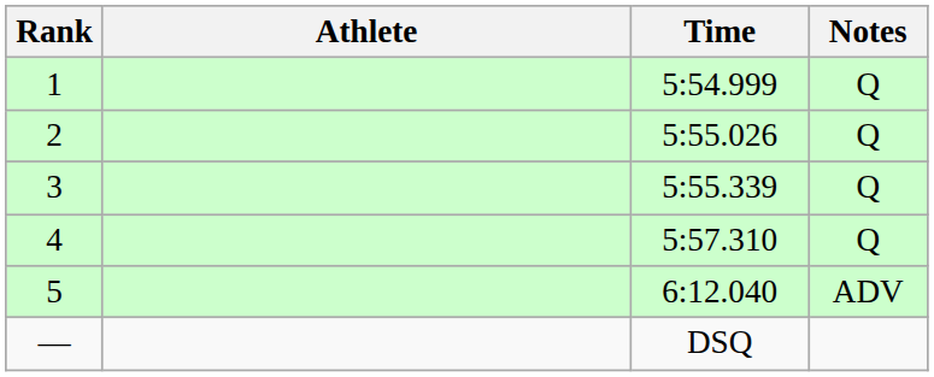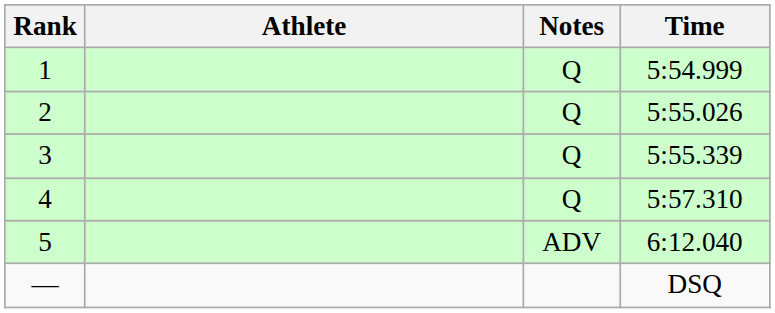 <table class=wikitable style="text-align:center">
 <tr>
 <th width=40>Rank</th>
 <th width=250>Athlete</th>
+<th width=50>Notes</th>
 <th width=80>Time</th>
-<th width=50>Notes</th>
 </tr>
 <tr bgcolor="ccffcc">
 <td>1</td>
 <td align=left></td>
+<td>Q</td>
 <td>5:54.999</td>
-<td>Q</td>
 </tr>
 <tr bgcolor="ccffcc">
 <td>2</td>
 <td align=left></td>
+<td>Q</td>
 <td>5:55.026</td>
-<td>Q</td>
 </tr>
 <tr bgcolor="ccffcc">
 <td>3</td>
 <td align=left></td>
+<td>Q</td>
 <td>5:55.339</td>
-<td>Q</td>
 </tr>
 <tr bgcolor="ccffcc">
 <td>4</td>
 <td align=left></td>
+<td>Q</td>
 <td>5:57.310</td>
-<td>Q</td>
 </tr>
 <tr bgcolor="ccffcc">
 <td>5</td>
 <td align=left></td>
+<td>ADV</td>
 <td>6:12.040</td>
-<td>ADV</td>
 </tr>
 <tr>
 <td>—</td>
 <td align=left></td>
+<td></td>
 <td>DSQ</td>
-<td></td>
 </tr>
 </table>
